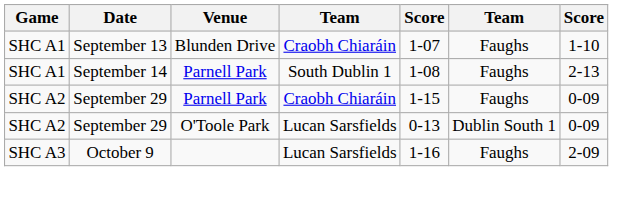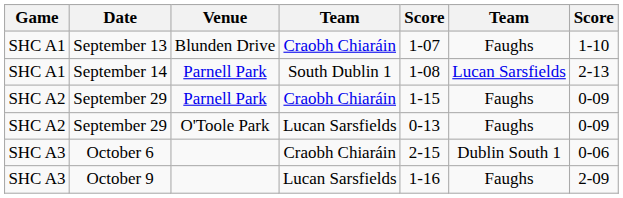 <table class="wikitable">
 <tr>
 <th>Game</th>
 <th>Date</th>
 <th>Venue</th>
 <th>Team</th>
 <th>Score</th>
 <th>Team</th>
 <th>Score</th>
 </tr>
 <tr align="center">
 <td>SHC A1</td>
 <td>September 13</td>
 <td>Blunden Drive</td>
 <td><a href='#'>Craobh Chiaráin</a></td>
 <td>1-07</td>
 <td>Faughs</td>
 <td>1-10</td>
 </tr>
 <tr align="center">
 <td>SHC A1</td>
 <td>September 14</td>
 <td><a href='#'>Parnell Park</a></td>
 <td>South Dublin 1</td>
 <td>1-08</td>
-<td>Faughs</td>
+<td><a href='#'>Lucan Sarsfields</a></td>
 <td>2-13</td>
 </tr>
 <tr align="center">
 <td>SHC A2</td>
 <td>September 29</td>
 <td><a href='#'>Parnell Park</a></td>
 <td><a href='#'>Craobh Chiaráin</a></td>
 <td>1-15</td>
 <td>Faughs</td>
 <td>0-09</td>
 </tr>
 <tr align="center">
 <td>SHC A2</td>
 <td>September 29</td>
 <td>O'Toole Park</td>
 <td>Lucan Sarsfields</td>
 <td>0-13</td>
+<td>Faughs</td>
+<td>0-09</td>
+</tr>
+<tr align="center">
+<td>SHC A3</td>
+<td>October 6</td>
+<td></td>
+<td>Craobh Chiaráin</td>
+<td>2-15</td>
 <td>Dublin South 1</td>
-<td>0-09</td>
+<td>0-06</td>
 </tr>
 <tr align="center">
 <td>SHC A3</td>
 <td>October 9</td>
 <td></td>
 <td>Lucan Sarsfields</td>
 <td>1-16</td>
 <td>Faughs</td>
 <td>2-09</td>
 </tr>
 </table>
